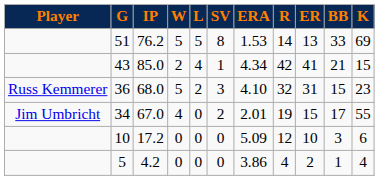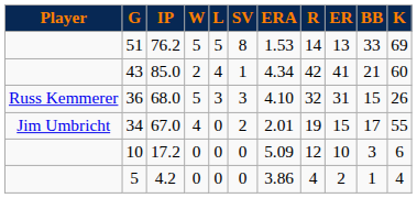 <table class="wikitable sortable">
 <tr>
 <th style="background:#072854; color:#FF7F00">Player</th>
 <th style="background:#072854; color:#FF7F00">G</th>
 <th style="background:#072854; color:#FF7F00">IP</th>
 <th style="background:#072854; color:#FF7F00">W</th>
 <th style="background:#072854; color:#FF7F00">L</th>
 <th style="background:#072854; color:#FF7F00">SV</th>
 <th style="background:#072854; color:#FF7F00">ERA</th>
 <th style="background:#072854; color:#FF7F00">R</th>
 <th style="background:#072854; color:#FF7F00">ER</th>
 <th style="background:#072854; color:#FF7F00">BB</th>
 <th style="background:#072854; color:#FF7F00">K</th>
 </tr>
 <tr align="center">
 <td></td>
 <td>51</td>
 <td>76.2</td>
 <td>5</td>
 <td>5</td>
 <td>8</td>
 <td>1.53</td>
 <td>14</td>
 <td>13</td>
 <td>33</td>
 <td>69</td>
 </tr>
 <tr align="center">
 <td></td>
 <td>43</td>
 <td>85.0</td>
 <td>2</td>
 <td>4</td>
 <td>1</td>
 <td>4.34</td>
 <td>42</td>
 <td>41</td>
 <td>21</td>
-<td>15</td>
+<td>60</td>
 </tr>
 <tr align="center">
 <td><a href='#'>Russ Kemmerer</a></td>
 <td>36</td>
 <td>68.0</td>
 <td>5</td>
-<td>2</td>
+<td>3</td>
 <td>3</td>
 <td>4.10</td>
 <td>32</td>
 <td>31</td>
 <td>15</td>
-<td>23</td>
+<td>26</td>
 </tr>
 <tr align=center>
 <td><a href='#'>Jim Umbricht</a></td>
 <td>34</td>
 <td>67.0</td>
 <td>4</td>
 <td>0</td>
 <td>2</td>
 <td>2.01</td>
 <td>19</td>
 <td>15</td>
 <td>17</td>
 <td>55</td>
 </tr>
 <tr align=center>
 <td></td>
 <td>10</td>
 <td>17.2</td>
 <td>0</td>
 <td>0</td>
 <td>0</td>
 <td>5.09</td>
 <td>12</td>
 <td>10</td>
 <td>3</td>
 <td>6</td>
 </tr>
 <tr align="center">
 <td></td>
 <td>5</td>
 <td>4.2</td>
 <td>0</td>
 <td>0</td>
 <td>0</td>
 <td>3.86</td>
 <td>4</td>
 <td>2</td>
 <td>1</td>
 <td>4</td>
 </tr>
 </table>
